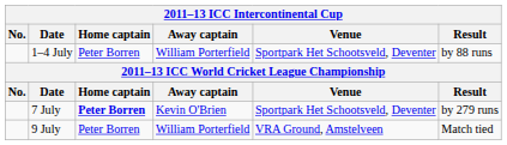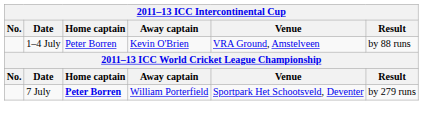 <table class="wikitable">
 <tr>
 <th colspan="6"><a href='#'>2011–13 ICC Intercontinental Cup</a></th>
 </tr>
 <tr>
 <th>No.</th>
 <th>Date</th>
 <th>Home captain</th>
 <th>Away captain</th>
 <th>Venue</th>
 <th>Result</th>
 </tr>
 <tr>
 <td></td>
 <td>1–4 July</td>
 <td><a href='#'>Peter Borren</a></td>
-<td><a href='#'>William Porterfield</a></td>
-<td><a href='#'>Sportpark Het Schootsveld</a>, <a href='#'>Deventer</a></td>
+<td><a href='#'>Kevin O'Brien</a></td>
+<td><a href='#'>VRA Ground</a>, <a href='#'>Amstelveen</a></td>
 <td> by 88 runs</td>
 </tr>
 <tr>
 <th colspan="6"><a href='#'>2011–13 ICC World Cricket League Championship</a></th>
 </tr>
 <tr>
 <th>No.</th>
 <th>Date</th>
 <th>Home captain</th>
 <th>Away captain</th>
 <th>Venue</th>
 <th>Result</th>
 </tr>
 <tr>
 <td></td>
 <td>7 July</td>
 <td><strong><a href='#'>Peter Borren</a></strong></td>
-<td><a href='#'>Kevin O'Brien</a></td>
+<td><a href='#'>William Porterfield</a></td>
 <td><a href='#'>Sportpark Het Schootsveld</a>, <a href='#'>Deventer</a></td>
 <td> by 279 runs</td>
 </tr>
-<tr>
-<td></td>
-<td>9 July</td>
-<td><a href='#'>Peter Borren</a></td>
-<td><a href='#'>William Porterfield</a></td>
-<td><a href='#'>VRA Ground</a>, <a href='#'>Amstelveen</a></td>
-<td>Match tied</td>
-</tr>
 </table>
